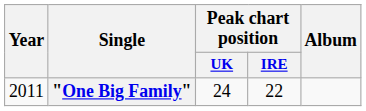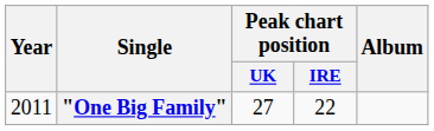 <table class="wikitable plainrowheaders" style="text-align:center;" border="1">
 <tr>
 <th scope="col" rowspan="2">Year</th>
 <th scope="col" rowspan="2">Single</th>
 <th scope="col" colspan="2">Peak chart position</th>
 <th scope="col" rowspan="2">Album</th>
 </tr>
 <tr>
 <th scope="col" style="width:3em;font-size:85%;"><a href='#'>UK</a></th>
 <th scope="col" style="width:3em;font-size:85%;"><a href='#'>IRE</a></th>
 </tr>
 <tr>
 <td>2011</td>
 <th scope="row">"<a href='#'>One Big Family</a>"</th>
-<td>24</td>
+<td>27</td>
 <td>22</td>
 <td></td>
 </tr>
 </table>
